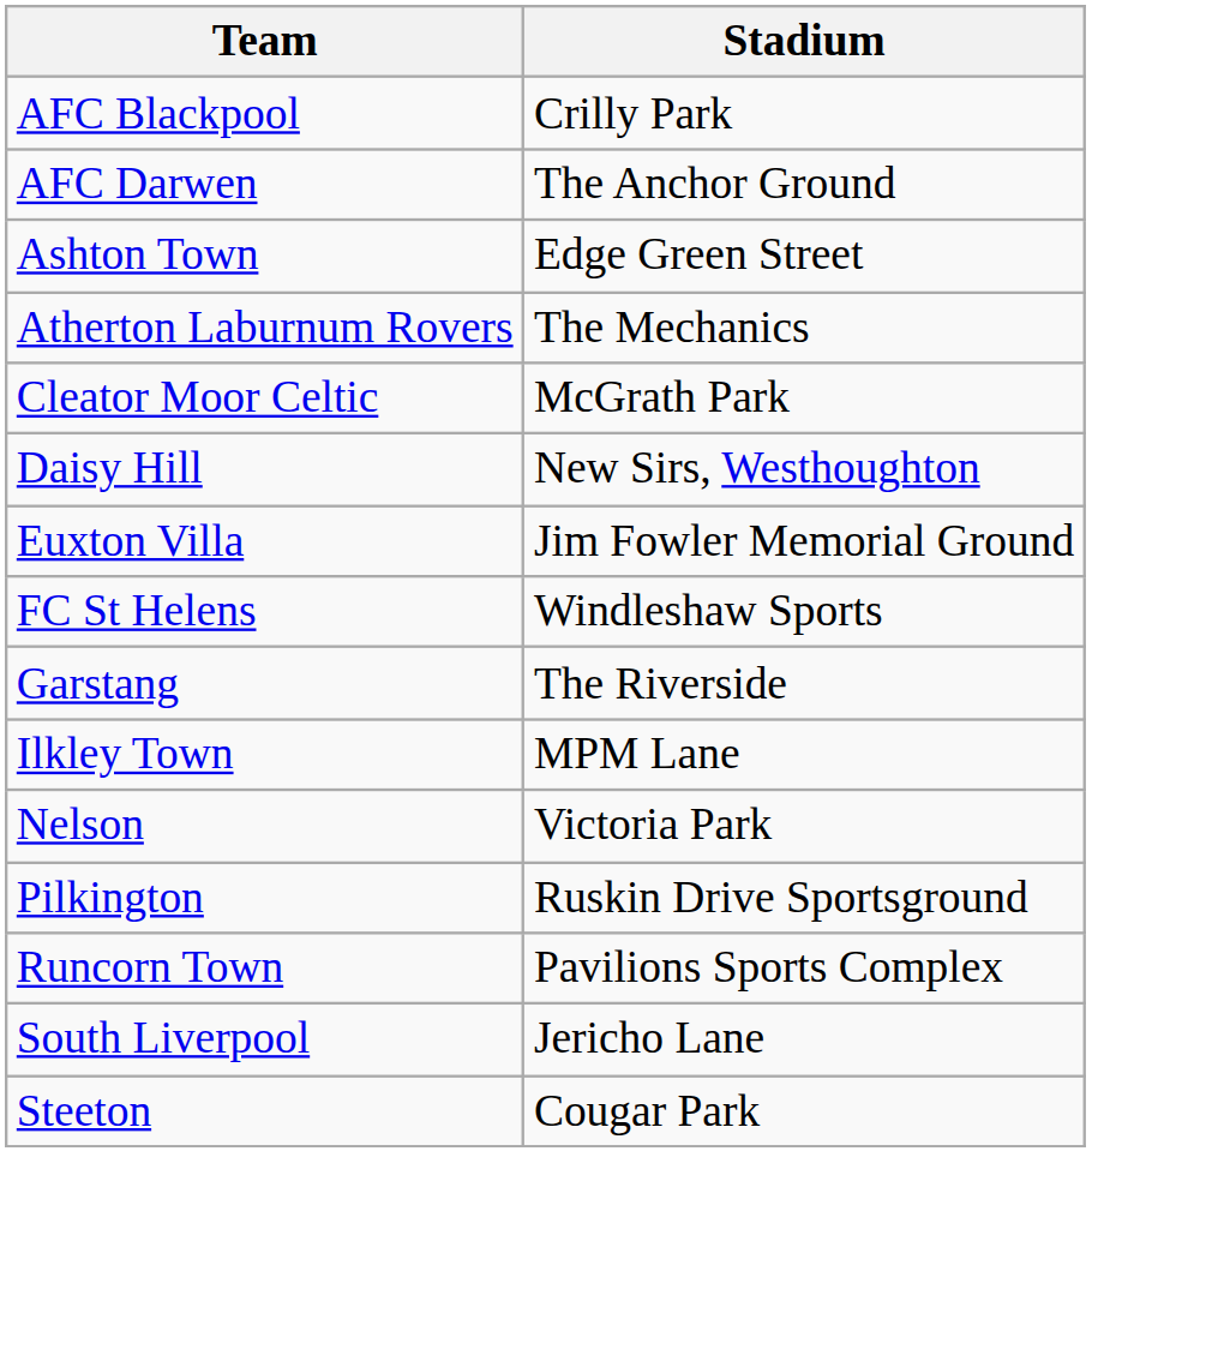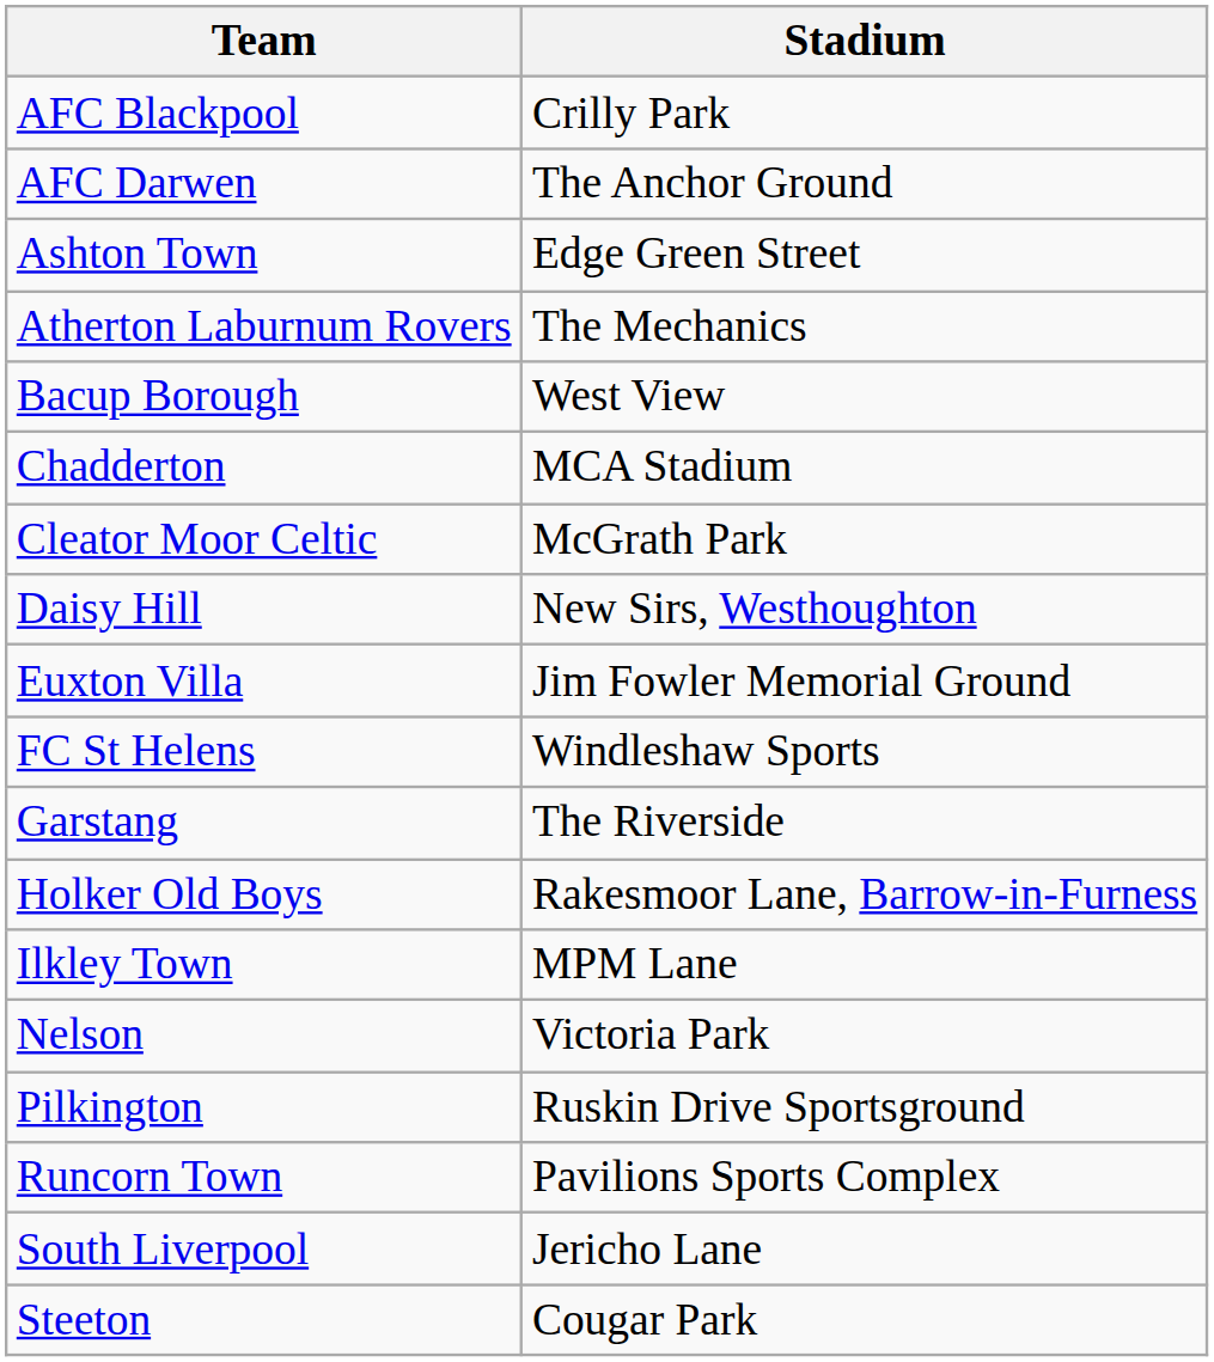 <table class="wikitable">
 <tr>
 <th>Team</th>
 <th>Stadium</th>
 </tr>
 <tr>
 <td><a href='#'>AFC Blackpool</a></td>
 <td>Crilly Park</td>
 </tr>
 <tr>
 <td><a href='#'>AFC Darwen</a></td>
 <td>The Anchor Ground</td>
 </tr>
 <tr>
 <td><a href='#'>Ashton Town</a></td>
 <td>Edge Green Street</td>
 </tr>
 <tr>
 <td><a href='#'>Atherton Laburnum Rovers</a></td>
 <td>The Mechanics</td>
 </tr>
 <tr>
+<td><a href='#'>Bacup Borough</a></td>
+<td>West View</td>
+</tr>
+<tr>
+<td><a href='#'>Chadderton</a></td>
+<td>MCA Stadium</td>
+</tr>
+<tr>
 <td><a href='#'>Cleator Moor Celtic</a></td>
 <td>McGrath Park</td>
 </tr>
 <tr>
 <td><a href='#'>Daisy Hill</a></td>
 <td>New Sirs, <a href='#'>Westhoughton</a></td>
 </tr>
 <tr>
 <td><a href='#'>Euxton Villa</a></td>
 <td>Jim Fowler Memorial Ground</td>
 </tr>
 <tr>
 <td><a href='#'>FC St Helens</a></td>
 <td>Windleshaw Sports</td>
 </tr>
 <tr>
 <td><a href='#'>Garstang</a></td>
 <td>The Riverside</td>
+</tr>
+<tr>
+<td><a href='#'>Holker Old Boys</a></td>
+<td>Rakesmoor Lane, <a href='#'>Barrow-in-Furness</a></td>
 </tr>
 <tr>
 <td><a href='#'>Ilkley Town</a></td>
 <td>MPM Lane</td>
 </tr>
 <tr>
 <td><a href='#'>Nelson</a></td>
 <td>Victoria Park</td>
 </tr>
 <tr>
 <td><a href='#'>Pilkington</a></td>
 <td>Ruskin Drive Sportsground</td>
 </tr>
 <tr>
 <td><a href='#'>Runcorn Town</a></td>
 <td>Pavilions Sports Complex</td>
 </tr>
 <tr>
 <td><a href='#'>South Liverpool</a></td>
 <td>Jericho Lane</td>
 </tr>
 <tr>
 <td><a href='#'>Steeton</a></td>
 <td>Cougar Park</td>
 </tr>
 </table>
